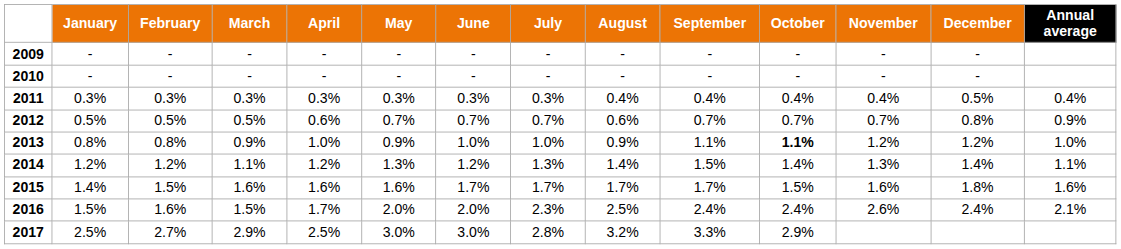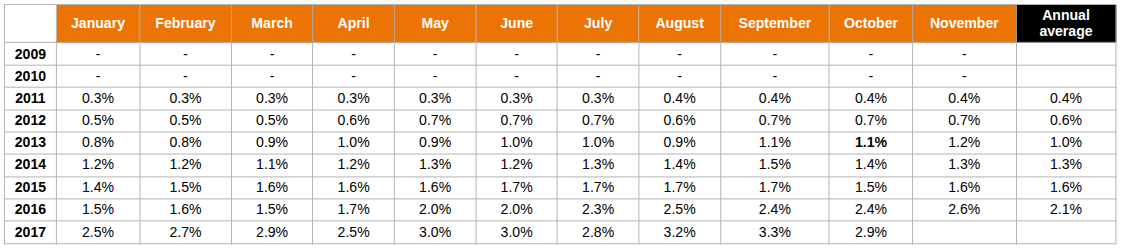 <table class="wikitable" style="width:100%; margin:auto; background:#ffffff;">
 <tr>
 <th style="background:#FFFFFF; color:#FFFFFF;" width="35px"></th>
 <th style="background:#EC7405; color:#FFFFFF;" width="60px">January</th>
 <th style="background:#EC7405; color:#FFFFFF;" width="60px">February</th>
 <th style="background:#EC7405; color:#FFFFFF;" width="60px">March</th>
 <th style="background:#EC7405; color:#FFFFFF;" width="60px">April</th>
 <th style="background:#EC7405; color:#FFFFFF;" width="60px">May</th>
 <th style="background:#EC7405; color:#FFFFFF;" width="60px">June</th>
 <th style="background:#EC7405; color:#FFFFFF;" width="60px">July</th>
 <th style="background:#EC7405; color:#FFFFFF;" width="60px">August</th>
 <th style="background:#EC7405; color:#FFFFFF;" width="60px">September</th>
 <th style="background:#EC7405; color:#FFFFFF;" width="60px">October</th>
 <th style="background:#EC7405; color:#FFFFFF;" width="60px">November</th>
-<th style="background:#EC7405; color:#FFFFFF;" width="60px">December</th>
 <th style="background:#000000; color:#FFFFFF;" width="75px">Annual average</th>
 </tr>
 <tr align="center">
 <td><strong>2009</strong></td>
-<td>-</td>
 <td>-</td>
 <td>-</td>
 <td>-</td>
 <td>-</td>
 <td>-</td>
 <td>-</td>
 <td>-</td>
 <td>-</td>
 <td>-</td>
 <td>-</td>
 <td>-</td>
 <td></td>
 </tr>
 <tr align="center">
 <td><strong>2010</strong></td>
 <td>-</td>
 <td>-</td>
 <td>-</td>
 <td>-</td>
 <td>-</td>
 <td>-</td>
 <td>-</td>
 <td>-</td>
 <td>-</td>
 <td>-</td>
 <td>-</td>
-<td>-</td>
 <td></td>
 </tr>
 <tr align="center">
 <td><strong>2011</strong></td>
 <td>0.3%</td>
 <td>0.3%</td>
 <td>0.3%</td>
 <td>0.3%</td>
 <td>0.3%</td>
 <td>0.3%</td>
 <td>0.3%</td>
 <td>0.4%</td>
 <td>0.4%</td>
 <td>0.4%</td>
 <td>0.4%</td>
-<td>0.5%</td>
 <td>0.4%</td>
 </tr>
 <tr align="center">
 <td><strong>2012</strong></td>
 <td>0.5%</td>
 <td>0.5%</td>
 <td>0.5%</td>
 <td>0.6%</td>
 <td>0.7%</td>
 <td>0.7%</td>
 <td>0.7%</td>
 <td>0.6%</td>
 <td>0.7%</td>
 <td>0.7%</td>
 <td>0.7%</td>
-<td>0.8%</td>
-<td> 0.9%</td>
+<td> 0.6%</td>
 </tr>
 <tr align="center">
 <td><strong>2013</strong></td>
 <td>0.8%</td>
 <td>0.8%</td>
 <td>0.9%</td>
 <td>1.0%</td>
 <td>0.9%</td>
 <td>1.0%</td>
 <td>1.0%</td>
 <td>0.9%</td>
 <td>1.1%</td>
 <td><strong>1.1%</strong></td>
-<td>1.2%</td>
 <td>1.2%</td>
 <td> 1.0%</td>
 </tr>
 <tr align="center">
 <td><strong>2014</strong></td>
 <td>1.2%</td>
 <td>1.2%</td>
 <td>1.1%</td>
 <td>1.2%</td>
 <td>1.3%</td>
 <td>1.2%</td>
 <td>1.3%</td>
 <td>1.4%</td>
 <td>1.5%</td>
 <td>1.4%</td>
 <td>1.3%</td>
-<td>1.4%</td>
-<td> 1.1%</td>
+<td> 1.3%</td>
 </tr>
 <tr align="center">
 <td><strong>2015</strong></td>
 <td>1.4%</td>
 <td>1.5%</td>
 <td>1.6%</td>
 <td>1.6%</td>
 <td>1.6%</td>
 <td>1.7%</td>
 <td>1.7%</td>
 <td>1.7%</td>
 <td>1.7%</td>
 <td>1.5%</td>
 <td>1.6%</td>
-<td>1.8%</td>
 <td> 1.6%</td>
 </tr>
 <tr align="center">
 <td><strong>2016</strong></td>
 <td>1.5%</td>
 <td>1.6%</td>
 <td>1.5%</td>
 <td>1.7%</td>
 <td>2.0%</td>
 <td>2.0%</td>
 <td>2.3%</td>
 <td>2.5%</td>
 <td>2.4%</td>
 <td>2.4%</td>
 <td>2.6%</td>
-<td>2.4%</td>
 <td> 2.1%</td>
 </tr>
 <tr align="center">
 <td><strong>2017</strong></td>
 <td>2.5%</td>
 <td>2.7%</td>
 <td>2.9%</td>
 <td>2.5%</td>
 <td>3.0%</td>
 <td>3.0%</td>
 <td>2.8%</td>
 <td>3.2%</td>
 <td>3.3%</td>
 <td>2.9%</td>
 <td></td>
 <td></td>
-<td></td>
 </tr>
 </table>
